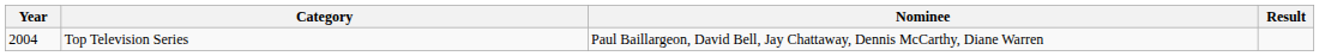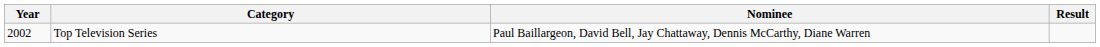 <table class="wikitable">
 <tr>
 <th width="3.5%">Year</th>
 <th width="33%">Category</th>
 <th width="42%">Nominee</th>
 <th width="3.5%">Result</th>
 </tr>
 <tr>
-<td>2004</td>
+<td>2002</td>
 <td>Top Television Series</td>
 <td>Paul Baillargeon, David Bell, Jay Chattaway, Dennis McCarthy, Diane Warren</td>
 <td></td>
 </tr>
 </table>
